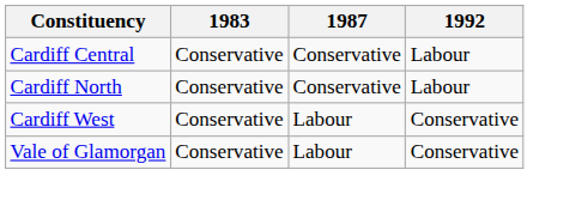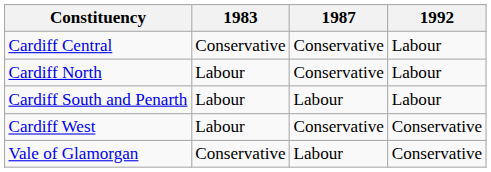 <table class="wikitable">
 <tr>
 <th>Constituency</th>
 <th>1983</th>
 <th>1987</th>
 <th>1992</th>
 </tr>
 <tr>
 <td><a href='#'>Cardiff Central</a></td>
 <td bgcolor=>Conservative</td>
 <td bgcolor=>Conservative</td>
 <td bgcolor=>Labour</td>
 </tr>
 <tr>
 <td><a href='#'>Cardiff North</a></td>
-<td bgcolor=>Conservative</td>
+<td bgcolor=>Labour</td>
 <td bgcolor=>Conservative</td>
 <td bgcolor=>Labour</td>
 </tr>
 <tr>
+<td><a href='#'>Cardiff South and Penarth</a></td>
+<td bgcolor=>Labour</td>
+<td bgcolor=>Labour</td>
+<td bgcolor=>Labour</td>
+</tr>
+<tr>
 <td><a href='#'>Cardiff West</a></td>
+<td bgcolor=>Labour</td>
 <td bgcolor=>Conservative</td>
-<td bgcolor=>Labour</td>
 <td bgcolor=>Conservative</td>
 </tr>
 <tr>
 <td><a href='#'>Vale of Glamorgan</a></td>
 <td bgcolor=>Conservative</td>
 <td bgcolor=>Labour</td>
 <td bgcolor=>Conservative</td>
 </tr>
 </table>
